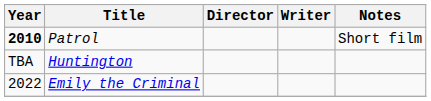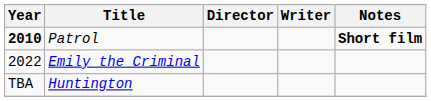 <table class="wikitable">
 <tr>
 <th>Year</th>
 <th>Title</th>
 <th>Director</th>
 <th>Writer</th>
 <th>Notes</th>
 </tr>
 <tr>
 <td><strong>2010</strong></td>
 <td><em>Patrol</em></td>
 <td></td>
 <td></td>
-<td>Short film</td>
+<td><strong>Short film</strong></td>
+</tr>
+<tr>
+<td>2022</td>
+<td><em><a href='#'>Emily the Criminal</a></em></td>
+<td></td>
+<td></td>
+<td></td>
 </tr>
 <tr>
 <td>TBA</td>
 <td><em><a href='#'>Huntington</a></em></td>
 <td></td>
 <td></td>
 <td></td>
 </tr>
 <tr>
-<td>2022</td>
-<td><em><a href='#'>Emily the Criminal</a></em></td>
-<td></td>
-<td></td>
-<td></td>
-</tr>
-<tr>
 </tr>
 </table>
